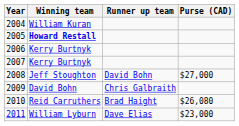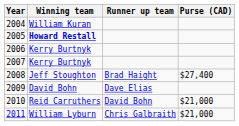 <table class="wikitable">
 <tr>
 <th>Year</th>
 <th>Winning team</th>
 <th>Runner up team</th>
 <th>Purse (CAD)</th>
 </tr>
 <tr>
 <td>2004</td>
 <td> <a href='#'>William Kuran</a></td>
 <td></td>
 <td></td>
 </tr>
 <tr>
 <td>2005</td>
 <td><strong> <a href='#'>Howard Restall</a></strong></td>
 <td></td>
 <td></td>
 </tr>
 <tr>
 <td>2006</td>
 <td> <a href='#'>Kerry Burtnyk</a></td>
 <td></td>
 <td></td>
 </tr>
 <tr>
 <td>2007</td>
 <td> <a href='#'>Kerry Burtnyk</a></td>
 <td></td>
 <td></td>
 </tr>
 <tr>
 <td>2008</td>
 <td> <a href='#'>Jeff Stoughton</a></td>
-<td> <a href='#'>David Bohn</a></td>
-<td>$27,000</td>
+<td> <a href='#'>Brad Haight</a></td>
+<td>$27,400</td>
 </tr>
 <tr>
 <td>2009</td>
 <td> <a href='#'>David Bohn</a></td>
-<td> <a href='#'>Chris Galbraith</a></td>
+<td> <a href='#'>Dave Elias</a></td>
 <td></td>
 </tr>
 <tr>
 <td>2010</td>
 <td> <a href='#'>Reid Carruthers</a></td>
-<td> <a href='#'>Brad Haight</a></td>
-<td>$26,080</td>
+<td> <a href='#'>David Bohn</a></td>
+<td>$21,000</td>
 </tr>
 <tr>
 <td><a href='#'>2011</a></td>
 <td> <a href='#'>William Lyburn</a></td>
-<td> <a href='#'>Dave Elias</a></td>
-<td>$23,000</td>
+<td> <a href='#'>Chris Galbraith</a></td>
+<td>$21,000</td>
 </tr>
 </table>
